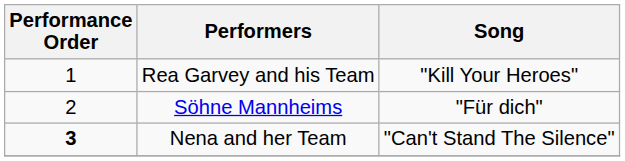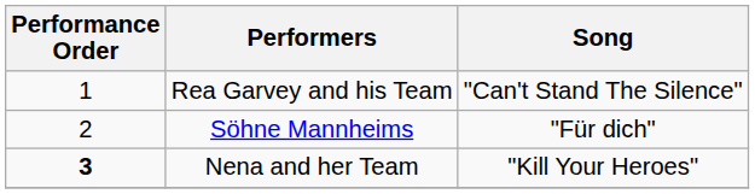 <table class="wikitable sortable" style="text-align: center; width: auto;">
 <tr>
 <th>Performance <br>Order</th>
 <th>Performers</th>
 <th>Song</th>
 </tr>
 <tr>
 <td>1</td>
 <td>Rea Garvey and his Team</td>
-<td>"Kill Your Heroes"</td>
+<td>"Can't Stand The Silence"</td>
 </tr>
 <tr>
 <td>2</td>
 <td><a href='#'>Söhne Mannheims</a></td>
 <td>"Für dich"</td>
 </tr>
 <tr>
 <td><strong>3</strong></td>
 <td>Nena and her Team</td>
-<td>"Can't Stand The Silence"</td>
+<td>"Kill Your Heroes"</td>
 </tr>
 <tr>
 </tr>
 </table>
